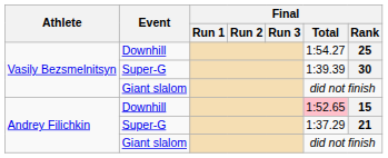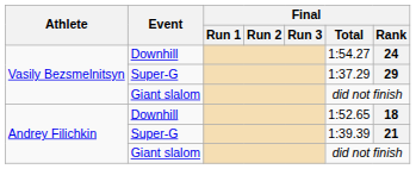 <table class="wikitable" style="font-size:90%">
 <tr>
 <th rowspan="2">Athlete</th>
 <th rowspan="2">Event</th>
 <th colspan="5">Final</th>
 </tr>
 <tr>
 <th>Run 1</th>
 <th>Run 2</th>
 <th>Run 3</th>
 <th>Total</th>
 <th>Rank</th>
 </tr>
 <tr>
 <td rowspan=3><a href='#'>Vasily Bezsmelnitsyn</a></td>
 <td><a href='#'>Downhill</a></td>
 <td colspan=3 bgcolor="wheat"></td>
 <td align="center">1:54.27</td>
-<th align="center">25</th>
+<th align="center">24</th>
 </tr>
 <tr>
 <td><a href='#'>Super-G</a></td>
 <td colspan=3 bgcolor="wheat"></td>
-<td align="center">1:39.39</td>
-<th align="center">30</th>
+<td align="center">1:37.29</td>
+<th align="center">29</th>
 </tr>
 <tr>
 <td><a href='#'>Giant slalom</a></td>
 <td colspan=3 bgcolor="wheat"></td>
 <td align="center" colspan=2><em>did not finish</em></td>
 </tr>
 <tr>
 <td rowspan=3><a href='#'>Andrey Filichkin</a></td>
 <td><a href='#'>Downhill</a></td>
 <td colspan=3 bgcolor="wheat"></td>
-<td align="center" style="background: pink;">1:52.65</td>
-<th align="center">15</th>
+<td align="center">1:52.65</td>
+<th align="center">18</th>
 </tr>
 <tr>
 <td><a href='#'>Super-G</a></td>
 <td colspan=3 bgcolor="wheat"></td>
-<td align="center">1:37.29</td>
+<td align="center">1:39.39</td>
 <th align="center">21</th>
 </tr>
 <tr>
 <td><a href='#'>Giant slalom</a></td>
 <td colspan=3 bgcolor="wheat"></td>
 <td align="center" colspan=2><em>did not finish</em></td>
 </tr>
 </table>
